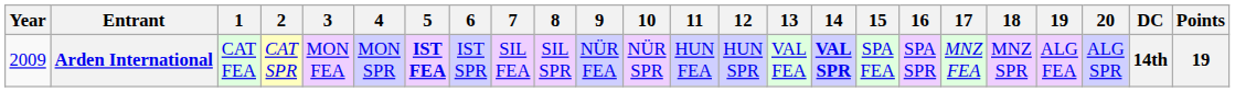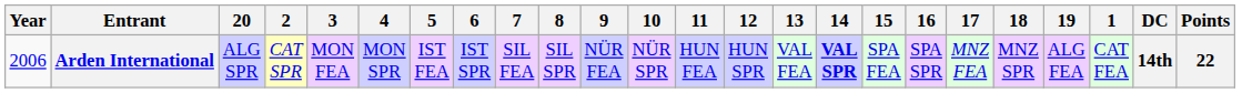 <table class="wikitable" style="text-align:center; font-size:85%">
 <tr>
 <th>Year</th>
 <th>Entrant</th>
-<th>1</th>
+<th>20</th>
 <th>2</th>
 <th>3</th>
 <th>4</th>
 <th>5</th>
 <th>6</th>
 <th>7</th>
 <th>8</th>
 <th>9</th>
 <th>10</th>
 <th>11</th>
 <th>12</th>
 <th>13</th>
 <th>14</th>
 <th>15</th>
 <th>16</th>
 <th>17</th>
 <th>18</th>
 <th>19</th>
-<th>20</th>
+<th>1</th>
 <th>DC</th>
 <th>Points</th>
 </tr>
 <tr>
-<td><a href='#'>2009</a></td>
+<td><a href='#'>2006</a></td>
 <th nowrap><a href='#'>Arden International</a></th>
-<td style="background:#DFFFDF;"><a href='#'>CAT<br>FEA</a><br></td>
+<td style="background:#CFCFFF;"><a href='#'>ALG<br>SPR</a><br></td>
 <td style="background:#ffffbf;"><em><a href='#'>CAT<br>SPR</a></em><br></td>
 <td style="background:#EFCFFF;"><a href='#'>MON<br>FEA</a><br></td>
 <td style="background:#CFCFFF;"><a href='#'>MON<br>SPR</a><br></td>
-<td style="background:#EFCFFF;"><strong><a href='#'>IST<br>FEA</a><br></strong></td>
+<td style="background:#EFCFFF;"><a href='#'>IST<br>FEA</a><br></td>
 <td style="background:#CFCFFF;"><a href='#'>IST<br>SPR</a><br></td>
 <td style="background:#EFCFFF;"><a href='#'>SIL<br>FEA</a><br></td>
 <td style="background:#EFCFFF;"><a href='#'>SIL<br>SPR</a><br></td>
 <td style="background:#CFCFFF;"><a href='#'>NÜR<br>FEA</a><br></td>
 <td style="background:#EFCFFF;"><a href='#'>NÜR<br>SPR</a><br></td>
 <td style="background:#CFCFFF;"><a href='#'>HUN<br>FEA</a><br></td>
 <td style="background:#CFCFFF;"><a href='#'>HUN<br>SPR</a><br></td>
 <td style="background:#DFFFDF;"><a href='#'>VAL<br>FEA</a><br></td>
 <td style="background:#CFCFFF;"><strong><a href='#'>VAL<br>SPR</a><br></strong></td>
 <td style="background:#DFFFDF;"><a href='#'>SPA<br>FEA</a><br></td>
 <td style="background:#EFCFFF;"><a href='#'>SPA<br>SPR</a><br></td>
 <td style="background:#DFFFDF;"><em><a href='#'>MNZ<br>FEA</a></em><br></td>
 <td style="background:#EFCFFF;"><a href='#'>MNZ<br>SPR</a><br></td>
 <td style="background:#EFCFFF;"><a href='#'>ALG<br>FEA</a><br></td>
-<td style="background:#CFCFFF;"><a href='#'>ALG<br>SPR</a><br></td>
+<td style="background:#DFFFDF;"><a href='#'>CAT<br>FEA</a><br></td>
 <th>14th</th>
-<th>19</th>
+<th>22</th>
 </tr>
 </table>
